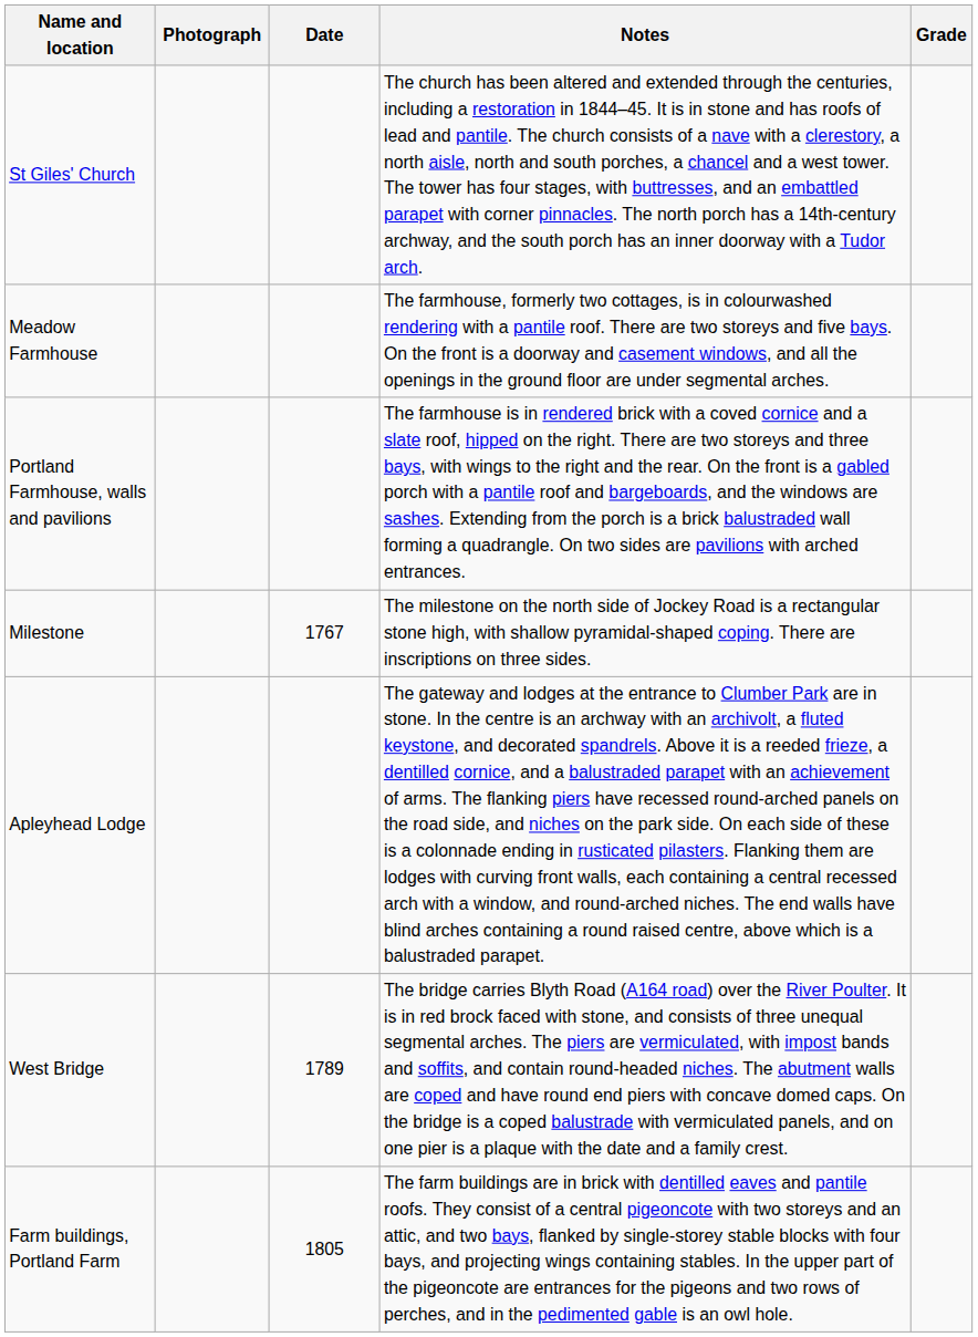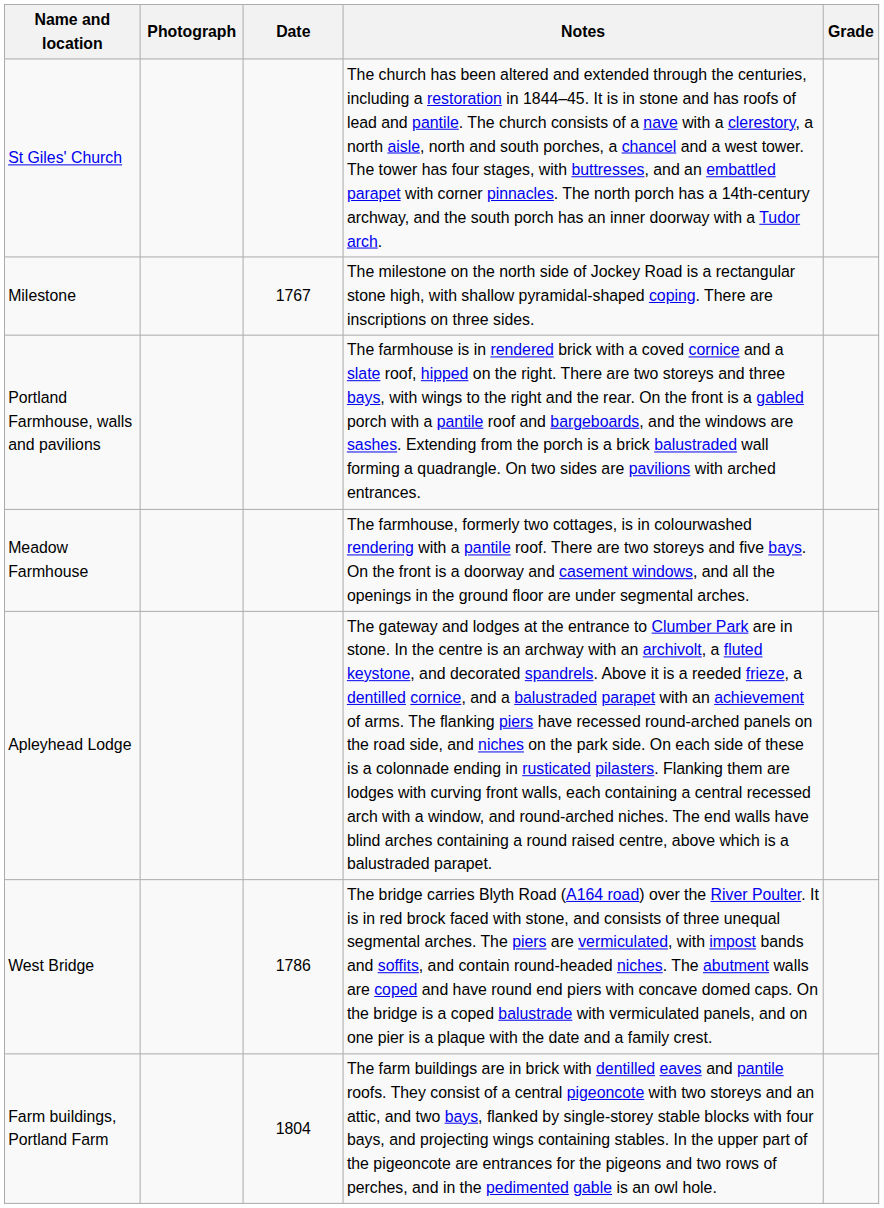 <table class="wikitable sortable plainrowheaders" style="width:100%; border:0px; text-align:left; line-height:150%">
 <tr>
 <th scope="col"  style="width:150px">Name and location</th>
 <th scope="col"  style="width:100px" class="unsortable">Photograph</th>
 <th scope="col"  style="width:120px">Date</th>
 <th scope="col"  style="width:650px" class="unsortable">Notes</th>
 <th scope="col"  style="width:50px">Grade</th>
 </tr>
 <tr>
 <td><a href='#'>St Giles' Church</a><br><small></small></td>
 <td></td>
 <td align="center"></td>
 <td>The church has been altered and extended through the centuries, including a <a href='#'>restoration</a> in 1844–45.  It is in stone and has roofs of lead and <a href='#'>pantile</a>.  The church consists of a <a href='#'>nave</a> with a <a href='#'>clerestory</a>, a north <a href='#'>aisle</a>, north and south porches, a <a href='#'>chancel</a> and a west tower.  The tower has four stages, with <a href='#'>buttresses</a>, and an <a href='#'>embattled</a> <a href='#'>parapet</a> with corner <a href='#'>pinnacles</a>.  The north porch has a 14th-century archway, and the south porch has an inner doorway with a <a href='#'>Tudor arch</a>.</td>
 <td align="center" ></td>
 </tr>
 <tr>
-<td>Meadow Farmhouse<br><small></small></td>
+<td>Milestone<br><small></small></td>
 <td></td>
-<td align="center"></td>
-<td>The farmhouse, formerly two cottages, is in colourwashed <a href='#'>rendering</a> with a <a href='#'>pantile</a> roof.  There are two storeys and five <a href='#'>bays</a>.  On the front is a doorway and <a href='#'>casement windows</a>, and all the openings in the ground floor are under segmental arches.</td>
+<td align="center">1767</td>
+<td>The milestone on the north side of Jockey Road is a rectangular stone  high, with shallow pyramidal-shaped <a href='#'>coping</a>.  There are inscriptions on three sides.</td>
 <td align="center" ></td>
 </tr>
 <tr>
 <td>Portland Farmhouse, walls and pavilions<br><small></small></td>
 <td></td>
 <td align="center"></td>
 <td>The farmhouse is in <a href='#'>rendered</a> brick with a coved <a href='#'>cornice</a> and a <a href='#'>slate</a> roof, <a href='#'>hipped</a> on the right.  There are two storeys and three <a href='#'>bays</a>, with wings to the right and the rear.  On the front is a <a href='#'>gabled</a> porch with a <a href='#'>pantile</a> roof and <a href='#'>bargeboards</a>, and the windows are <a href='#'>sashes</a>.  Extending from the porch is a brick <a href='#'>balustraded</a> wall forming a quadrangle.  On two sides are <a href='#'>pavilions</a> with arched entrances.</td>
 <td align="center" ></td>
 </tr>
 <tr>
-<td>Milestone<br><small></small></td>
+<td>Meadow Farmhouse<br><small></small></td>
 <td></td>
-<td align="center">1767</td>
-<td>The milestone on the north side of Jockey Road is a rectangular stone  high, with shallow pyramidal-shaped <a href='#'>coping</a>.  There are inscriptions on three sides.</td>
+<td align="center"></td>
+<td>The farmhouse, formerly two cottages, is in colourwashed <a href='#'>rendering</a> with a <a href='#'>pantile</a> roof.  There are two storeys and five <a href='#'>bays</a>.  On the front is a doorway and <a href='#'>casement windows</a>, and all the openings in the ground floor are under segmental arches.</td>
 <td align="center" ></td>
 </tr>
 <tr>
 <td>Apleyhead Lodge<br><small></small></td>
 <td></td>
 <td align="center"></td>
 <td>The gateway and lodges at the entrance to <a href='#'>Clumber Park</a> are in stone.  In the centre is an archway with an <a href='#'>archivolt</a>, a <a href='#'>fluted</a> <a href='#'>keystone</a>, and  decorated <a href='#'>spandrels</a>.  Above it is a reeded <a href='#'>frieze</a>, a <a href='#'>dentilled</a> <a href='#'>cornice</a>, and a <a href='#'>balustraded</a> <a href='#'>parapet</a> with an <a href='#'>achievement</a> of arms.  The flanking <a href='#'>piers</a> have recessed round-arched panels on the road side, and <a href='#'>niches</a> on the park side.  On each side of these is a colonnade ending in <a href='#'>rusticated</a> <a href='#'>pilasters</a>.  Flanking them are lodges with curving front walls, each containing a central recessed arch with a window, and round-arched niches.  The end walls have blind arches containing a round raised centre, above which is a balustraded parapet.</td>
 <td align="center" ></td>
 </tr>
 <tr>
 <td>West Bridge<br><small></small></td>
 <td></td>
-<td align="center">1789</td>
+<td align="center">1786</td>
 <td>The bridge carries Blyth Road (<a href='#'>A164 road</a>) over the <a href='#'>River Poulter</a>.  It is in red brock faced with stone, and consists of three unequal segmental arches.  The <a href='#'>piers</a> are <a href='#'>vermiculated</a>, with <a href='#'>impost</a> bands and <a href='#'>soffits</a>, and contain round-headed <a href='#'>niches</a>.  The <a href='#'>abutment</a> walls are <a href='#'>coped</a> and have round end piers with concave domed caps.  On the bridge is a coped <a href='#'>balustrade</a> with vermiculated panels, and on one pier is a plaque with the date and a family crest.</td>
 <td align="center" ></td>
 </tr>
 <tr>
 <td>Farm buildings, Portland Farm<br><small></small></td>
 <td></td>
-<td align="center">1805</td>
+<td align="center">1804</td>
 <td>The farm buildings are in brick with <a href='#'>dentilled</a> <a href='#'>eaves</a> and <a href='#'>pantile</a> roofs.  They consist of a central <a href='#'>pigeoncote</a> with two storeys and an attic, and two <a href='#'>bays</a>, flanked by single-storey stable blocks with four bays, and projecting wings containing stables.  In the upper part of the pigeoncote are entrances for the pigeons and two rows of perches, and in the <a href='#'>pedimented</a> <a href='#'>gable</a> is an owl hole.</td>
 <td align="center" ></td>
 </tr>
 <tr>
 </tr>
 </table>
